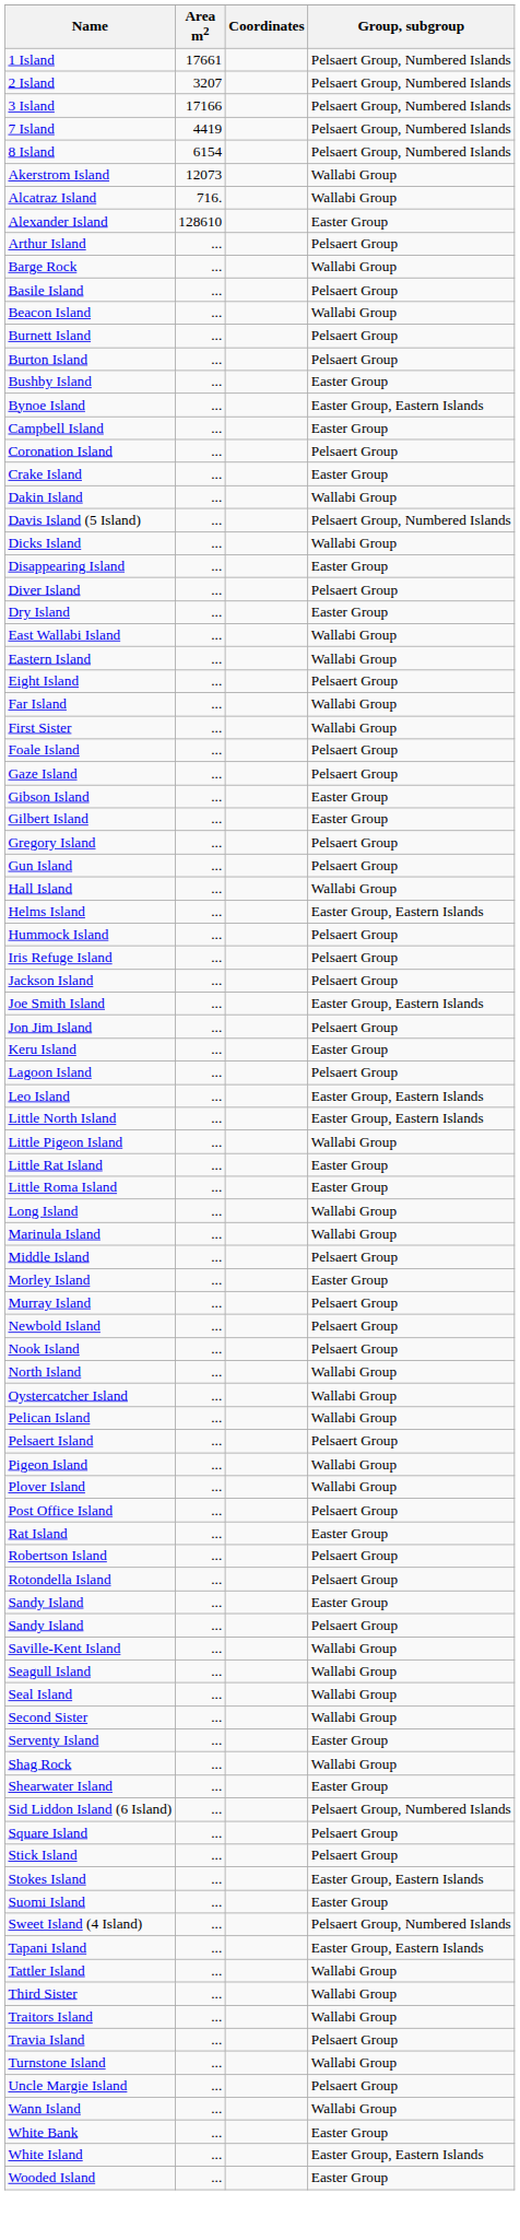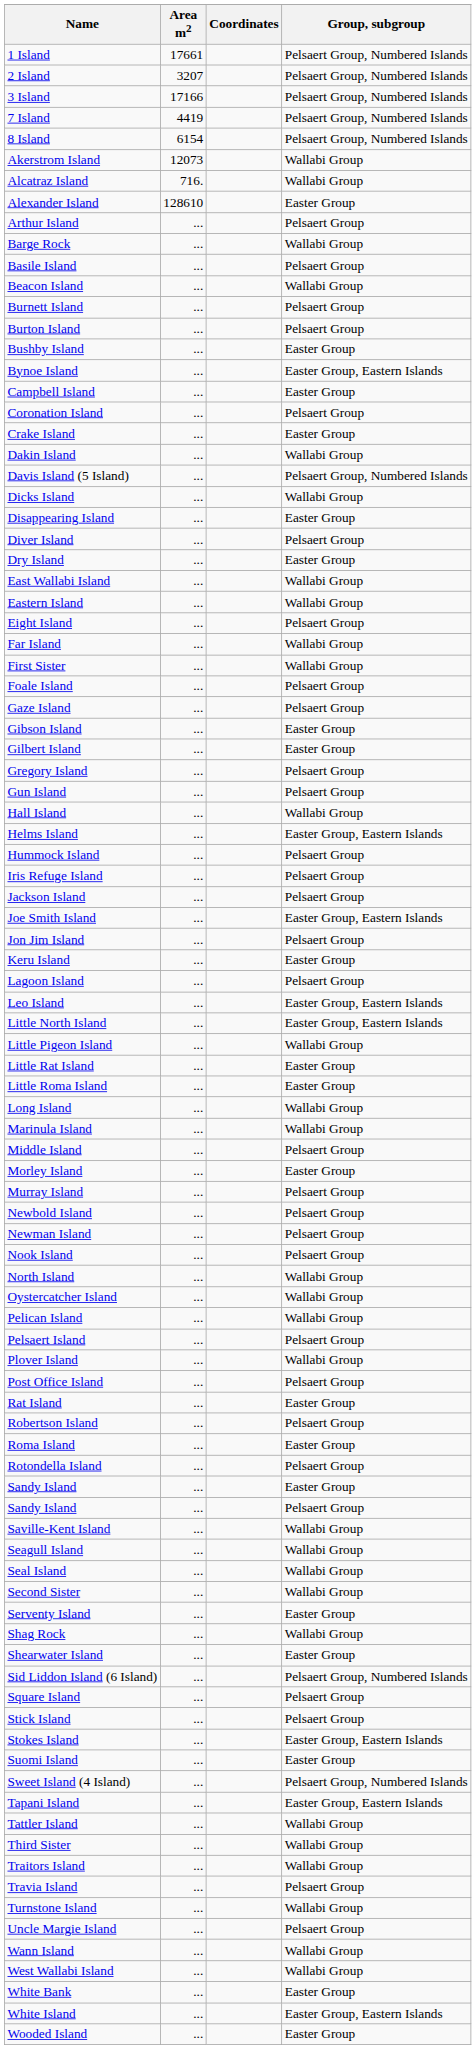 <table class="wikitable sortable">
 <tr style="background: #CCCCCC;">
 </tr>
 <tr>
 <th>Name</th>
 <th>Area<br>m<sup>2</sup></th>
 <th>Coordinates</th>
 <th>Group, subgroup</th>
 </tr>
 <tr>
 <td><a href='#'>1 Island</a></td>
 <td align="right">17661</td>
 <td></td>
 <td>Pelsaert Group, Numbered Islands</td>
 </tr>
 <tr>
 <td><a href='#'>2 Island</a></td>
 <td align="right">3207</td>
 <td></td>
 <td>Pelsaert Group, Numbered Islands</td>
 </tr>
 <tr>
 <td><a href='#'>3 Island</a></td>
 <td align="right">17166</td>
 <td></td>
 <td>Pelsaert Group, Numbered Islands</td>
 </tr>
 <tr>
 <td><a href='#'>7 Island</a></td>
 <td align="right">4419</td>
 <td></td>
 <td>Pelsaert Group, Numbered Islands</td>
 </tr>
 <tr>
 <td><a href='#'>8 Island</a></td>
 <td align="right">6154</td>
 <td></td>
 <td>Pelsaert Group, Numbered Islands</td>
 </tr>
 <tr>
 <td><a href='#'>Akerstrom Island</a></td>
 <td align="right">12073</td>
 <td></td>
 <td>Wallabi Group</td>
 </tr>
 <tr>
 <td><a href='#'>Alcatraz Island</a></td>
 <td align="right">716.</td>
 <td></td>
 <td>Wallabi Group</td>
 </tr>
 <tr>
 <td><a href='#'>Alexander Island</a></td>
 <td align="right">128610</td>
 <td></td>
 <td>Easter Group</td>
 </tr>
 <tr>
 <td><a href='#'>Arthur Island</a></td>
 <td align="right">...</td>
 <td></td>
 <td>Pelsaert Group</td>
 </tr>
 <tr>
 <td><a href='#'>Barge Rock</a></td>
 <td align="right">...</td>
 <td></td>
 <td>Wallabi Group</td>
 </tr>
 <tr>
 <td><a href='#'>Basile Island</a></td>
 <td align="right">...</td>
 <td></td>
 <td>Pelsaert Group</td>
 </tr>
 <tr>
 <td><a href='#'>Beacon Island</a></td>
 <td align="right">...</td>
 <td></td>
 <td>Wallabi Group</td>
 </tr>
 <tr>
 <td><a href='#'>Burnett Island</a></td>
 <td align="right">...</td>
 <td></td>
 <td>Pelsaert Group</td>
 </tr>
 <tr>
 <td><a href='#'>Burton Island</a></td>
 <td align="right">...</td>
 <td></td>
 <td>Pelsaert Group</td>
 </tr>
 <tr>
 <td><a href='#'>Bushby Island</a></td>
 <td align="right">...</td>
 <td></td>
 <td>Easter Group</td>
 </tr>
 <tr>
 <td><a href='#'>Bynoe Island</a></td>
 <td align="right">...</td>
 <td></td>
 <td>Easter Group, Eastern Islands</td>
 </tr>
 <tr>
 <td><a href='#'>Campbell Island</a></td>
 <td align="right">...</td>
 <td></td>
 <td>Easter Group</td>
 </tr>
 <tr>
 <td><a href='#'>Coronation Island</a></td>
 <td align="right">...</td>
 <td></td>
 <td>Pelsaert Group</td>
 </tr>
 <tr>
 <td><a href='#'>Crake Island</a></td>
 <td align="right">...</td>
 <td></td>
 <td>Easter Group</td>
 </tr>
 <tr>
 <td><a href='#'>Dakin Island</a></td>
 <td align="right">...</td>
 <td></td>
 <td>Wallabi Group</td>
 </tr>
 <tr>
 <td><a href='#'>Davis Island</a> (5 Island)</td>
 <td align="right">...</td>
 <td></td>
 <td>Pelsaert Group, Numbered Islands</td>
 </tr>
 <tr>
 <td><a href='#'>Dicks Island</a></td>
 <td align="right">...</td>
 <td></td>
 <td>Wallabi Group</td>
 </tr>
 <tr>
 <td><a href='#'>Disappearing Island</a></td>
 <td align="right">...</td>
 <td></td>
 <td>Easter Group</td>
 </tr>
 <tr>
 <td><a href='#'>Diver Island</a></td>
 <td align="right">...</td>
 <td></td>
 <td>Pelsaert Group</td>
 </tr>
 <tr>
 <td><a href='#'>Dry Island</a></td>
 <td align="right">...</td>
 <td></td>
 <td>Easter Group</td>
 </tr>
 <tr>
 <td><a href='#'>East Wallabi Island</a></td>
 <td align="right">...</td>
 <td></td>
 <td>Wallabi Group</td>
 </tr>
 <tr>
 <td><a href='#'>Eastern Island</a></td>
 <td align="right">...</td>
 <td></td>
 <td>Wallabi Group</td>
 </tr>
 <tr>
 <td><a href='#'>Eight Island</a></td>
 <td align="right">...</td>
 <td></td>
 <td>Pelsaert Group</td>
 </tr>
 <tr>
 <td><a href='#'>Far Island</a></td>
 <td align="right">...</td>
 <td></td>
 <td>Wallabi Group</td>
 </tr>
 <tr>
 <td><a href='#'>First Sister</a></td>
 <td align="right">...</td>
 <td></td>
 <td>Wallabi Group</td>
 </tr>
 <tr>
 <td><a href='#'>Foale Island</a></td>
 <td align="right">...</td>
 <td></td>
 <td>Pelsaert Group</td>
 </tr>
 <tr>
 <td><a href='#'>Gaze Island</a></td>
 <td align="right">...</td>
 <td></td>
 <td>Pelsaert Group</td>
 </tr>
 <tr>
 <td><a href='#'>Gibson Island</a></td>
 <td align="right">...</td>
 <td></td>
 <td>Easter Group</td>
 </tr>
 <tr>
 <td><a href='#'>Gilbert Island</a></td>
 <td align="right">...</td>
 <td></td>
 <td>Easter Group</td>
 </tr>
 <tr>
 <td><a href='#'>Gregory Island</a></td>
 <td align="right">...</td>
 <td></td>
 <td>Pelsaert Group</td>
 </tr>
 <tr>
 <td><a href='#'>Gun Island</a></td>
 <td align="right">...</td>
 <td></td>
 <td>Pelsaert Group</td>
 </tr>
 <tr>
 <td><a href='#'>Hall Island</a></td>
 <td align="right">...</td>
 <td></td>
 <td>Wallabi Group<br></td>
 </tr>
 <tr>
 <td><a href='#'>Helms Island</a></td>
 <td align="right">...</td>
 <td></td>
 <td>Easter Group, Eastern Islands</td>
 </tr>
 <tr>
 <td><a href='#'>Hummock Island</a></td>
 <td align="right">...</td>
 <td></td>
 <td>Pelsaert Group</td>
 </tr>
 <tr>
 <td><a href='#'>Iris Refuge Island</a></td>
 <td align="right">...</td>
 <td></td>
 <td>Pelsaert Group</td>
 </tr>
 <tr>
 <td><a href='#'>Jackson Island</a></td>
 <td align="right">...</td>
 <td></td>
 <td>Pelsaert Group</td>
 </tr>
 <tr>
 <td><a href='#'>Joe Smith Island</a></td>
 <td align="right">...</td>
 <td></td>
 <td>Easter Group, Eastern Islands</td>
 </tr>
 <tr>
 <td><a href='#'>Jon Jim Island</a></td>
 <td align="right">...</td>
 <td></td>
 <td>Pelsaert Group</td>
 </tr>
 <tr>
 <td><a href='#'>Keru Island</a></td>
 <td align="right">...</td>
 <td></td>
 <td>Easter Group</td>
 </tr>
 <tr>
 <td><a href='#'>Lagoon Island</a></td>
 <td align="right">...</td>
 <td></td>
 <td>Pelsaert Group</td>
 </tr>
 <tr>
 <td><a href='#'>Leo Island</a></td>
 <td align="right">...</td>
 <td></td>
 <td>Easter Group, Eastern Islands</td>
 </tr>
 <tr>
 <td><a href='#'>Little North Island</a></td>
 <td align="right">...</td>
 <td></td>
 <td>Easter Group, Eastern Islands</td>
 </tr>
 <tr>
 <td><a href='#'>Little Pigeon Island</a></td>
 <td align="right">...</td>
 <td></td>
 <td>Wallabi Group</td>
 </tr>
 <tr>
 <td><a href='#'>Little Rat Island</a></td>
 <td align="right">...</td>
 <td></td>
 <td>Easter Group</td>
 </tr>
 <tr>
 <td><a href='#'>Little Roma Island</a></td>
 <td align="right">...</td>
 <td></td>
 <td>Easter Group</td>
 </tr>
 <tr>
 <td><a href='#'>Long Island</a></td>
 <td align="right">...</td>
 <td></td>
 <td>Wallabi Group</td>
 </tr>
 <tr>
 <td><a href='#'>Marinula Island</a></td>
 <td align="right">...</td>
 <td></td>
 <td>Wallabi Group</td>
 </tr>
 <tr>
 <td><a href='#'>Middle Island</a></td>
 <td align="right">...</td>
 <td></td>
 <td>Pelsaert Group</td>
 </tr>
 <tr>
 <td><a href='#'>Morley Island</a></td>
 <td align="right">...</td>
 <td></td>
 <td>Easter Group</td>
 </tr>
 <tr>
 <td><a href='#'>Murray Island</a></td>
 <td align="right">...</td>
 <td></td>
 <td>Pelsaert Group</td>
 </tr>
 <tr>
 <td><a href='#'>Newbold Island</a></td>
 <td align="right">...</td>
 <td></td>
 <td>Pelsaert Group</td>
 </tr>
 <tr>
+<td><a href='#'>Newman Island</a></td>
+<td align="right">...</td>
+<td></td>
+<td>Pelsaert Group</td>
+</tr>
+<tr>
 <td><a href='#'>Nook Island</a></td>
 <td align="right">...</td>
 <td></td>
 <td>Pelsaert Group</td>
 </tr>
 <tr>
 <td><a href='#'>North Island</a></td>
 <td align="right">...</td>
 <td></td>
 <td>Wallabi Group</td>
 </tr>
 <tr>
 <td><a href='#'>Oystercatcher Island</a></td>
 <td align="right">...</td>
 <td></td>
 <td>Wallabi Group</td>
 </tr>
 <tr>
 <td><a href='#'>Pelican Island</a></td>
 <td align="right">...</td>
 <td></td>
 <td>Wallabi Group</td>
 </tr>
 <tr>
 <td><a href='#'>Pelsaert Island</a></td>
 <td align="right">...</td>
 <td></td>
 <td>Pelsaert Group</td>
 </tr>
 <tr>
-<td><a href='#'>Pigeon Island</a></td>
-<td align="right">...</td>
-<td></td>
-<td>Wallabi Group</td>
-</tr>
-<tr>
 <td><a href='#'>Plover Island</a></td>
 <td align="right">...</td>
 <td></td>
 <td>Wallabi Group</td>
 </tr>
 <tr>
 <td><a href='#'>Post Office Island</a></td>
 <td align="right">...</td>
 <td></td>
 <td>Pelsaert Group</td>
 </tr>
 <tr>
 <td><a href='#'>Rat Island</a></td>
 <td align="right">...</td>
 <td></td>
 <td>Easter Group</td>
 </tr>
 <tr>
 <td><a href='#'>Robertson Island</a></td>
 <td align="right">...</td>
 <td></td>
 <td>Pelsaert Group</td>
+</tr>
+<tr>
+<td><a href='#'>Roma Island</a></td>
+<td align="right">...</td>
+<td></td>
+<td>Easter Group</td>
 </tr>
 <tr>
 <td><a href='#'>Rotondella Island</a></td>
 <td align="right">...</td>
 <td></td>
 <td>Pelsaert Group</td>
 </tr>
 <tr>
 <td><a href='#'>Sandy Island</a></td>
 <td align="right">...</td>
 <td></td>
 <td>Easter Group</td>
 </tr>
 <tr>
 <td><a href='#'>Sandy Island</a></td>
 <td align="right">...</td>
 <td></td>
 <td>Pelsaert Group</td>
 </tr>
 <tr>
 <td><a href='#'>Saville-Kent Island</a></td>
 <td align="right">...</td>
 <td></td>
 <td>Wallabi Group</td>
 </tr>
 <tr>
 <td><a href='#'>Seagull Island</a></td>
 <td align="right">...</td>
 <td></td>
 <td>Wallabi Group</td>
 </tr>
 <tr>
 <td><a href='#'>Seal Island</a></td>
 <td align="right">...</td>
 <td></td>
 <td>Wallabi Group</td>
 </tr>
 <tr>
 <td><a href='#'>Second Sister</a></td>
 <td align="right">...</td>
 <td></td>
 <td>Wallabi Group</td>
 </tr>
 <tr>
 <td><a href='#'>Serventy Island</a></td>
 <td align="right">...</td>
 <td></td>
 <td>Easter Group</td>
 </tr>
 <tr>
 <td><a href='#'>Shag Rock</a></td>
 <td align="right">...</td>
 <td></td>
 <td>Wallabi Group</td>
 </tr>
 <tr>
 <td><a href='#'>Shearwater Island</a></td>
 <td align="right">...</td>
 <td></td>
 <td>Easter Group</td>
 </tr>
 <tr>
 <td><a href='#'>Sid Liddon Island</a> (6 Island)</td>
 <td align="right">...</td>
 <td></td>
 <td>Pelsaert Group, Numbered Islands</td>
 </tr>
 <tr>
 <td><a href='#'>Square Island</a></td>
 <td align="right">...</td>
 <td></td>
 <td>Pelsaert Group</td>
 </tr>
 <tr>
 <td><a href='#'>Stick Island</a></td>
 <td align="right">...</td>
 <td></td>
 <td>Pelsaert Group</td>
 </tr>
 <tr>
 <td><a href='#'>Stokes Island</a></td>
 <td align="right">...</td>
 <td></td>
 <td>Easter Group, Eastern Islands</td>
 </tr>
 <tr>
 <td><a href='#'>Suomi Island</a></td>
 <td align="right">...</td>
 <td></td>
 <td>Easter Group</td>
 </tr>
 <tr>
 <td><a href='#'>Sweet Island</a> (4 Island)</td>
 <td align="right">...</td>
 <td></td>
 <td>Pelsaert Group, Numbered Islands</td>
 </tr>
 <tr>
 <td><a href='#'>Tapani Island</a></td>
 <td align="right">...</td>
 <td></td>
 <td>Easter Group, Eastern Islands</td>
 </tr>
 <tr>
 <td><a href='#'>Tattler Island</a></td>
 <td align="right">...</td>
 <td></td>
 <td>Wallabi Group</td>
 </tr>
 <tr>
 <td><a href='#'>Third Sister</a></td>
 <td align="right">...</td>
 <td></td>
 <td>Wallabi Group</td>
 </tr>
 <tr>
 <td><a href='#'>Traitors Island</a></td>
 <td align="right">...</td>
 <td></td>
 <td>Wallabi Group</td>
 </tr>
 <tr>
 <td><a href='#'>Travia Island</a></td>
 <td align="right">...</td>
 <td></td>
 <td>Pelsaert Group</td>
 </tr>
 <tr>
 <td><a href='#'>Turnstone Island</a></td>
 <td align="right">...</td>
 <td></td>
 <td>Wallabi Group</td>
 </tr>
 <tr>
 <td><a href='#'>Uncle Margie Island</a></td>
 <td align="right">...</td>
 <td></td>
 <td>Pelsaert Group</td>
 </tr>
 <tr>
 <td><a href='#'>Wann Island</a></td>
 <td align="right">...</td>
 <td></td>
 <td>Wallabi Group</td>
 </tr>
 <tr>
+<td><a href='#'>West Wallabi Island</a></td>
+<td align="right">...</td>
+<td></td>
+<td>Wallabi Group</td>
+</tr>
+<tr>
 <td><a href='#'>White Bank</a></td>
 <td align="right">...</td>
 <td></td>
 <td>Easter Group</td>
 </tr>
 <tr>
 <td><a href='#'>White Island</a></td>
 <td align="right">...</td>
 <td></td>
 <td>Easter Group, Eastern Islands</td>
 </tr>
 <tr>
 <td><a href='#'>Wooded Island</a></td>
 <td align="right">...</td>
 <td></td>
 <td>Easter Group</td>
 </tr>
 </table>
